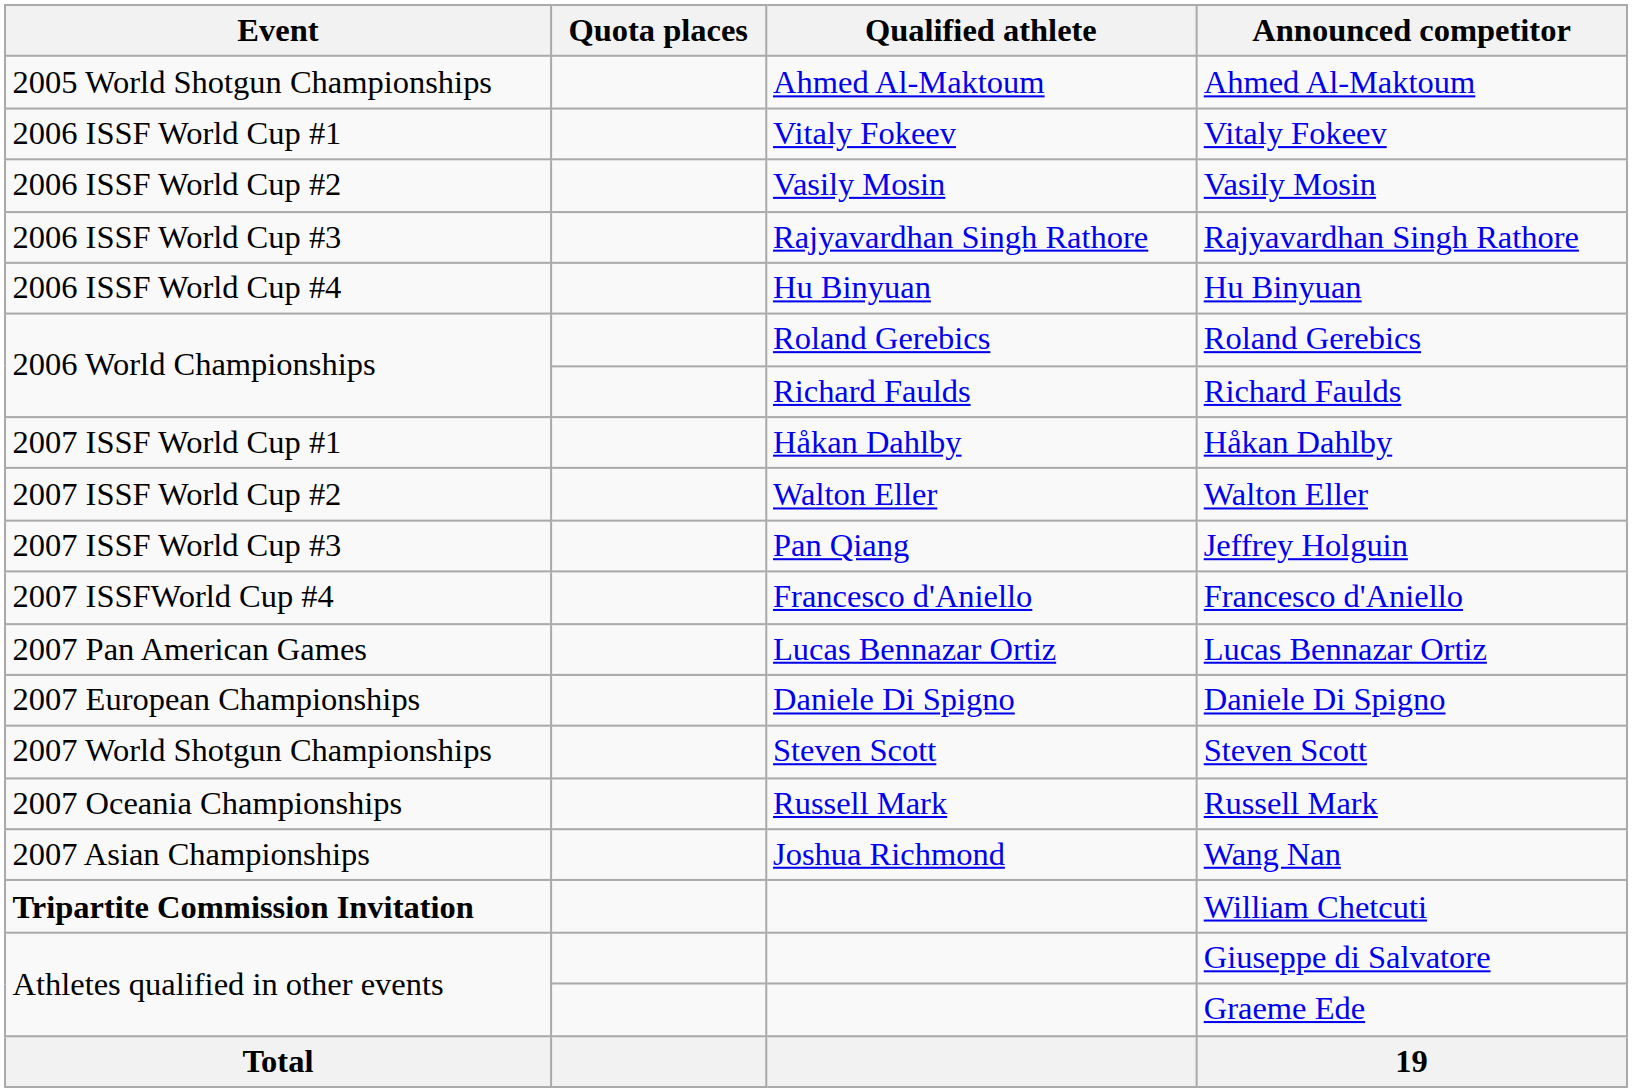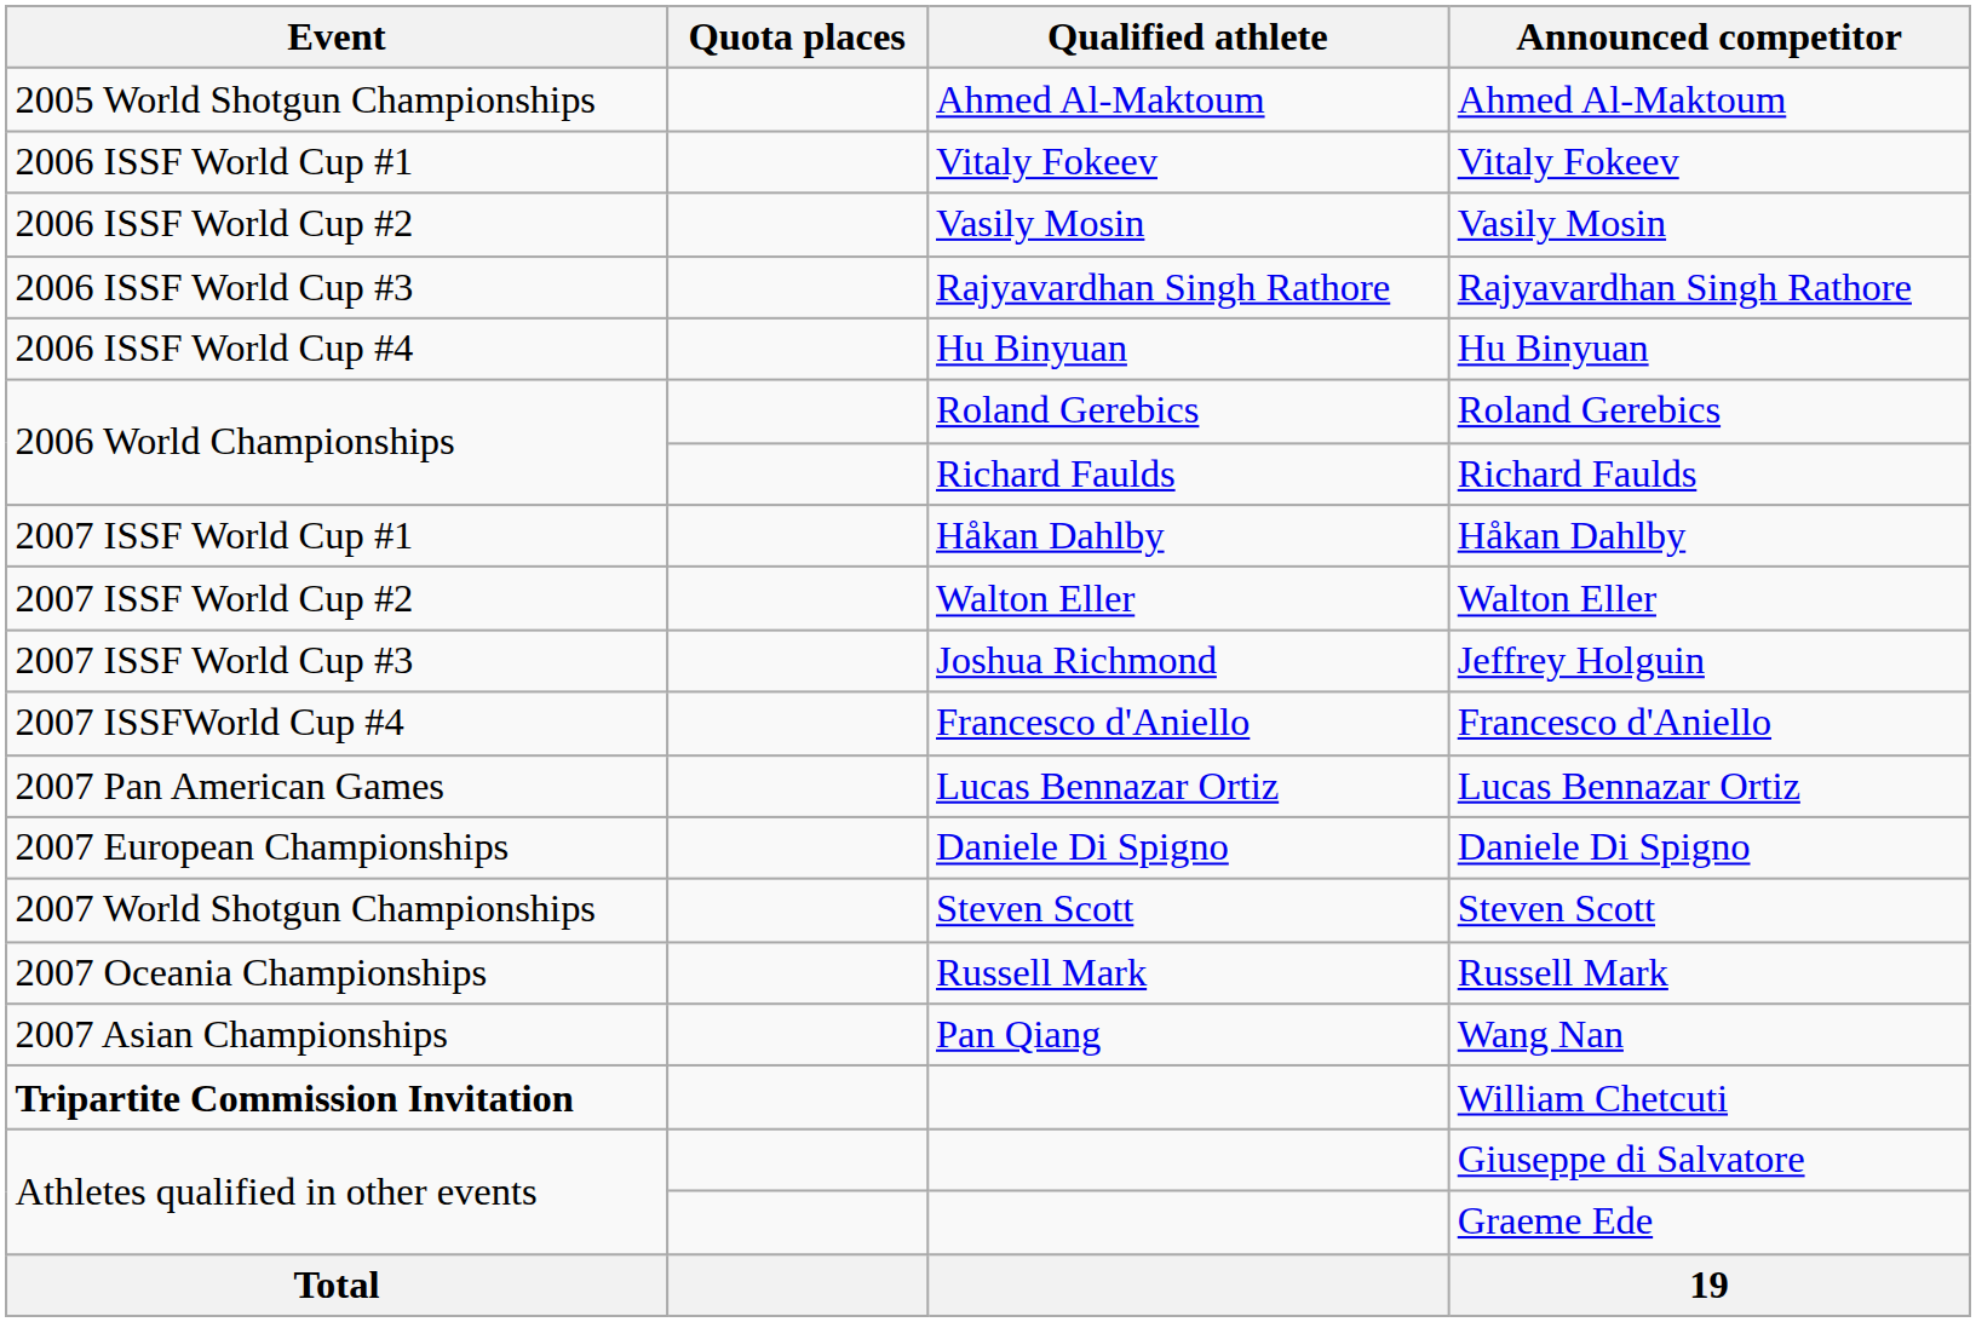 <table class=wikitable style="text-align:left" width=800>
 <tr>
 <th>Event</th>
 <th>Quota places</th>
 <th>Qualified athlete</th>
 <th>Announced competitor</th>
 </tr>
 <tr>
 <td>2005 World Shotgun Championships</td>
 <td></td>
 <td><a href='#'>Ahmed Al-Maktoum</a></td>
 <td><a href='#'>Ahmed Al-Maktoum</a></td>
 </tr>
 <tr>
 <td>2006 ISSF World Cup #1</td>
 <td></td>
 <td><a href='#'>Vitaly Fokeev</a></td>
 <td><a href='#'>Vitaly Fokeev</a></td>
 </tr>
 <tr>
 <td>2006 ISSF World Cup #2</td>
 <td></td>
 <td><a href='#'>Vasily Mosin</a></td>
 <td><a href='#'>Vasily Mosin</a></td>
 </tr>
 <tr>
 <td>2006 ISSF World Cup #3</td>
 <td></td>
 <td><a href='#'>Rajyavardhan Singh Rathore</a></td>
 <td><a href='#'>Rajyavardhan Singh Rathore</a></td>
 </tr>
 <tr>
 <td>2006 ISSF World Cup #4</td>
 <td></td>
 <td><a href='#'>Hu Binyuan</a></td>
 <td><a href='#'>Hu Binyuan</a></td>
 </tr>
 <tr>
 <td rowspan="2">2006 World Championships</td>
 <td></td>
 <td><a href='#'>Roland Gerebics</a></td>
 <td><a href='#'>Roland Gerebics</a></td>
 </tr>
 <tr>
 <td></td>
 <td><a href='#'>Richard Faulds</a></td>
 <td><a href='#'>Richard Faulds</a></td>
 </tr>
 <tr>
 <td>2007 ISSF World Cup #1</td>
 <td></td>
 <td><a href='#'>Håkan Dahlby</a></td>
 <td><a href='#'>Håkan Dahlby</a></td>
 </tr>
 <tr>
 <td>2007 ISSF World Cup #2</td>
 <td></td>
 <td><a href='#'>Walton Eller</a></td>
 <td><a href='#'>Walton Eller</a></td>
 </tr>
 <tr>
 <td>2007 ISSF World Cup #3</td>
 <td></td>
-<td><a href='#'>Pan Qiang</a></td>
+<td><a href='#'>Joshua Richmond</a></td>
 <td><a href='#'>Jeffrey Holguin</a></td>
 </tr>
 <tr>
 <td>2007 ISSFWorld Cup #4</td>
 <td></td>
 <td><a href='#'>Francesco d'Aniello</a></td>
 <td><a href='#'>Francesco d'Aniello</a></td>
 </tr>
 <tr>
 <td>2007 Pan American Games</td>
 <td></td>
 <td><a href='#'>Lucas Bennazar Ortiz</a></td>
 <td><a href='#'>Lucas Bennazar Ortiz</a></td>
 </tr>
 <tr>
 <td>2007 European Championships</td>
 <td></td>
 <td><a href='#'>Daniele Di Spigno</a></td>
 <td><a href='#'>Daniele Di Spigno</a></td>
 </tr>
 <tr>
 <td>2007 World Shotgun Championships</td>
 <td></td>
 <td><a href='#'>Steven Scott</a></td>
 <td><a href='#'>Steven Scott</a></td>
 </tr>
 <tr>
 <td>2007 Oceania Championships</td>
 <td></td>
 <td><a href='#'>Russell Mark</a></td>
 <td><a href='#'>Russell Mark</a></td>
 </tr>
 <tr>
 <td>2007 Asian Championships</td>
 <td></td>
-<td><a href='#'>Joshua Richmond</a></td>
+<td><a href='#'>Pan Qiang</a></td>
 <td><a href='#'>Wang Nan</a></td>
 </tr>
 <tr>
 <td><strong>Tripartite Commission Invitation</strong></td>
 <td></td>
 <td></td>
 <td><a href='#'>William Chetcuti</a></td>
 </tr>
 <tr>
 <td rowspan="2">Athletes qualified in other events</td>
 <td></td>
 <td></td>
 <td><a href='#'>Giuseppe di Salvatore</a></td>
 </tr>
 <tr>
 <td></td>
 <td></td>
 <td><a href='#'>Graeme Ede</a></td>
 </tr>
 <tr>
 <th>Total</th>
 <th></th>
 <th></th>
 <th>19</th>
 </tr>
 </table>
